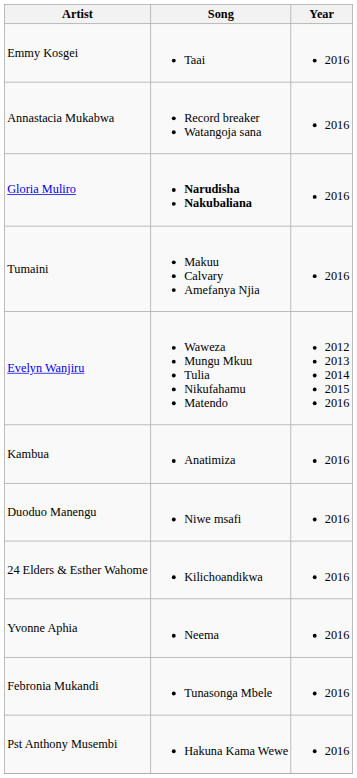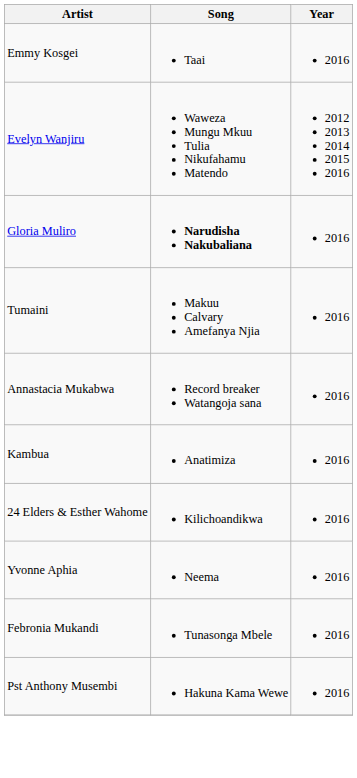 <table class="wikitable">
 <tr>
 <th>Artist</th>
 <th>Song</th>
 <th>Year</th>
 </tr>
 <tr>
 <td>Emmy Kosgei</td>
 <td><br><ul><li>Taai</li></ul></td>
 <td><br><ul><li>2016</li></ul></td>
 </tr>
 <tr>
-<td>Annastacia Mukabwa</td>
-<td><br><ul><li>Record breaker</li><li>Watangoja sana</li></ul></td>
-<td><br><ul><li>2016</li></ul></td>
+<td><a href='#'>Evelyn Wanjiru</a></td>
+<td><br><ul><li>Waweza</li><li>Mungu Mkuu</li><li>Tulia</li><li>Nikufahamu</li><li>Matendo</li></ul></td>
+<td><br><ul><li>2012</li><li>2013</li><li>2014</li><li>2015</li><li>2016</li></ul></td>
 </tr>
 <tr>
 <td><a href='#'>Gloria Muliro</a></td>
 <td><strong><br><ul><li>Narudisha</li><li>Nakubaliana</li></ul></strong></td>
 <td><br><ul><li>2016</li></ul></td>
 </tr>
 <tr>
 <td>Tumaini</td>
 <td><br><ul><li>Makuu</li><li>Calvary</li><li>Amefanya Njia</li></ul></td>
 <td><br><ul><li>2016</li></ul></td>
 </tr>
 <tr>
-<td><a href='#'>Evelyn Wanjiru</a></td>
-<td><br><ul><li>Waweza</li><li>Mungu Mkuu</li><li>Tulia</li><li>Nikufahamu</li><li>Matendo</li></ul></td>
-<td><br><ul><li>2012</li><li>2013</li><li>2014</li><li>2015</li><li>2016</li></ul></td>
+<td>Annastacia Mukabwa</td>
+<td><br><ul><li>Record breaker</li><li>Watangoja sana</li></ul></td>
+<td><br><ul><li>2016</li></ul></td>
 </tr>
 <tr>
 <td>Kambua</td>
 <td><br><ul><li>Anatimiza</li></ul></td>
-<td><br><ul><li>2016</li></ul></td>
-</tr>
-<tr>
-<td>Duoduo Manengu</td>
-<td><br><ul><li>Niwe msafi</li></ul></td>
 <td><br><ul><li>2016</li></ul></td>
 </tr>
 <tr>
 <td>24 Elders & Esther Wahome</td>
 <td><br><ul><li>Kilichoandikwa</li></ul></td>
 <td><br><ul><li>2016</li></ul></td>
 </tr>
 <tr>
 <td>Yvonne Aphia</td>
 <td><br><ul><li>Neema</li></ul></td>
 <td><br><ul><li>2016</li></ul></td>
 </tr>
 <tr>
 <td>Febronia Mukandi</td>
 <td><br><ul><li>Tunasonga Mbele</li></ul></td>
 <td><br><ul><li>2016</li></ul></td>
 </tr>
 <tr>
 <td>Pst Anthony Musembi</td>
 <td><br><ul><li>Hakuna Kama Wewe</li></ul></td>
 <td><br><ul><li>2016</li></ul></td>
 </tr>
 <tr>
 </tr>
 </table>
